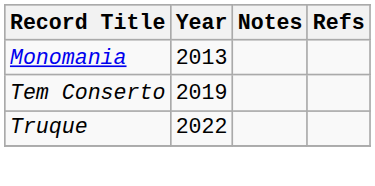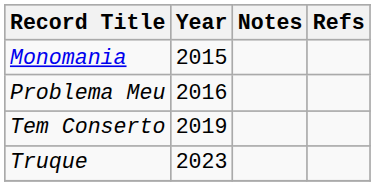 <table class="wikitable sortable">
 <tr>
 <th>Record Title</th>
 <th>Year</th>
 <th class=unsortable>Notes</th>
 <th class=unsortable>Refs</th>
 </tr>
 <tr>
 <td><a href='#'><em>Monomania</em></a></td>
-<td>2013</td>
+<td>2015</td>
+<td></td>
+<td></td>
+</tr>
+<tr>
+<td><em>Problema Meu</em></td>
+<td>2016</td>
 <td></td>
 <td></td>
 </tr>
 <tr>
 <td><em>Tem Conserto</em></td>
 <td>2019</td>
 <td></td>
 <td></td>
 </tr>
 <tr>
 <td><em>Truque</em></td>
-<td>2022</td>
+<td>2023</td>
 <td></td>
 <td></td>
 </tr>
 <tr>
 </tr>
 </table>
